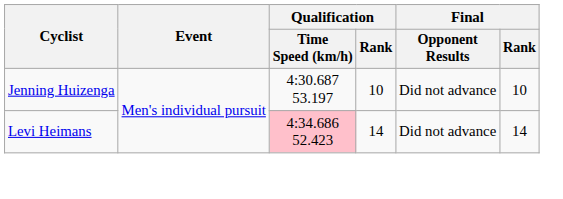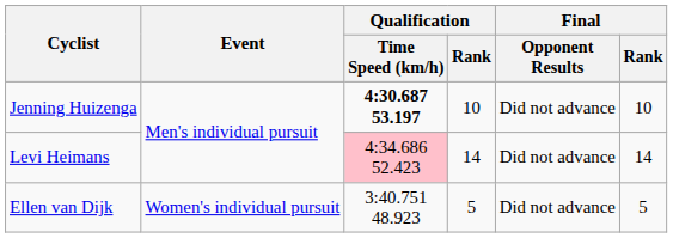 <table class="wikitable" style="font-size:90%">
 <tr>
 <th rowspan=2>Cyclist</th>
 <th rowspan=2>Event</th>
 <th colspan=2>Qualification</th>
 <th colspan=2>Final</th>
 </tr>
 <tr style="font-size:95%">
 <th>Time<br>Speed (km/h)</th>
 <th>Rank</th>
 <th>Opponent<br>Results</th>
 <th>Rank</th>
 </tr>
 <tr align=center>
 <td align=left><a href='#'>Jenning Huizenga</a></td>
 <td align=left rowspan=2><a href='#'>Men's individual pursuit</a></td>
-<td>4:30.687<br>53.197</td>
+<td><strong>4:30.687<br>53.197</strong></td>
 <td>10</td>
 <td>Did not advance</td>
 <td>10</td>
 </tr>
 <tr align=center>
 <td align=left><a href='#'>Levi Heimans</a></td>
 <td style="background: pink;">4:34.686<br>52.423</td>
 <td>14</td>
 <td>Did not advance</td>
 <td>14</td>
 </tr>
+<tr align=center>
+<td align=left><a href='#'>Ellen van Dijk</a></td>
+<td align=left><a href='#'>Women's individual pursuit</a></td>
+<td>3:40.751<br>48.923</td>
+<td>5</td>
+<td>Did not advance</td>
+<td>5</td>
+</tr>
 </table>
